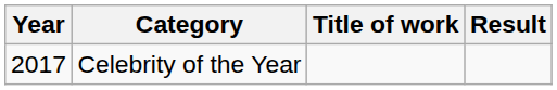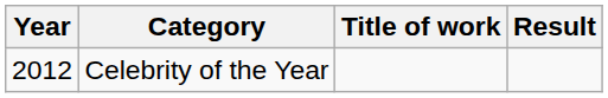 <table class="wikitable plainrowheaders sortable">
 <tr>
 <th scope="col">Year</th>
 <th scope="col">Category</th>
 <th scope="col">Title of work</th>
 <th scope="col">Result</th>
 </tr>
 <tr>
-<td>2017</td>
+<td>2012</td>
 <td>Celebrity of the Year</td>
 <td></td>
 <td></td>
 </tr>
 </table>
